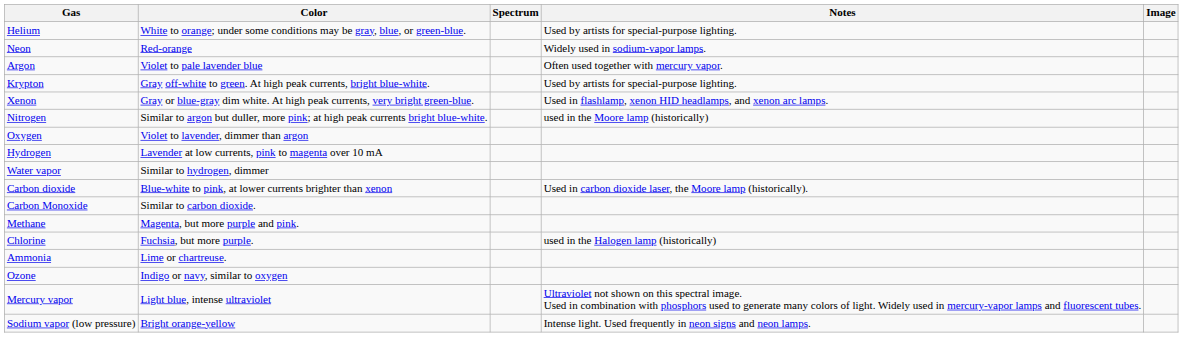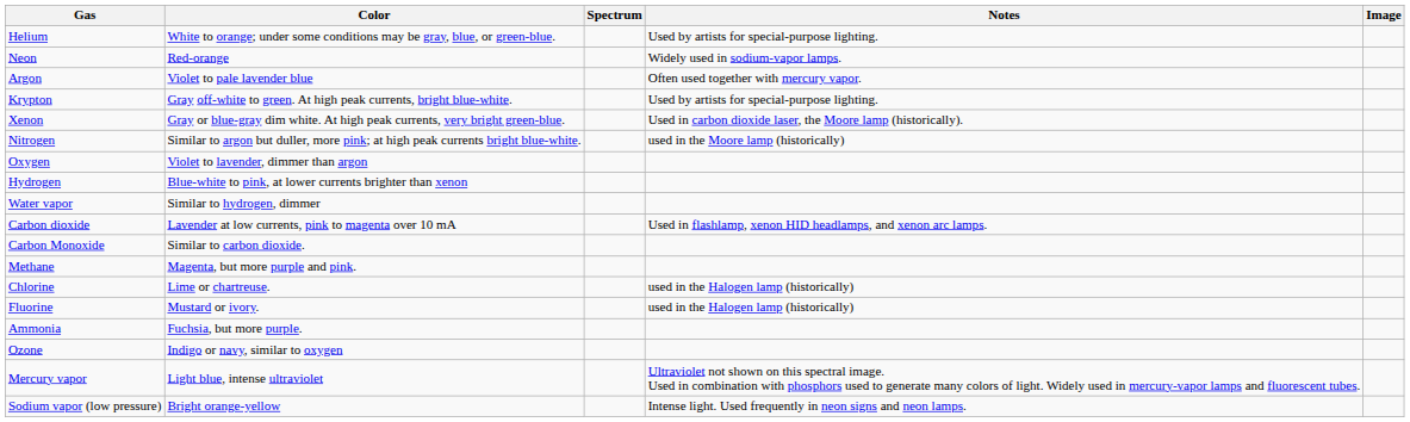 <table class="wikitable">
 <tr>
 <th>Gas</th>
 <th>Color</th>
 <th>Spectrum</th>
 <th>Notes</th>
 <th>Image</th>
 </tr>
 <tr>
 <td><a href='#'>Helium</a></td>
 <td><a href='#'>White</a> to <a href='#'>orange</a>; under some conditions may be <a href='#'>gray</a>, <a href='#'>blue</a>, or <a href='#'>green-blue</a>.</td>
 <td></td>
 <td>Used by artists for special-purpose lighting.</td>
 <td></td>
 </tr>
 <tr>
 <td><a href='#'>Neon</a></td>
 <td><a href='#'>Red-orange</a></td>
 <td></td>
 <td>Widely used in <a href='#'>sodium-vapor lamps</a>.</td>
 <td></td>
 </tr>
 <tr>
 <td><a href='#'>Argon</a></td>
 <td><a href='#'>Violet</a> to <a href='#'>pale lavender blue</a></td>
 <td></td>
 <td>Often used together with <a href='#'>mercury vapor</a>.</td>
 <td></td>
 </tr>
 <tr>
 <td><a href='#'>Krypton</a></td>
 <td><a href='#'>Gray</a> <a href='#'>off-white</a> to <a href='#'>green</a>. At high peak currents, <a href='#'>bright blue-white</a>.</td>
 <td></td>
 <td>Used by artists for special-purpose lighting.</td>
 <td></td>
 </tr>
 <tr>
 <td><a href='#'>Xenon</a></td>
 <td><a href='#'>Gray</a> or <a href='#'>blue-gray</a> dim white. At high peak currents, <a href='#'>very bright green-blue</a>.</td>
 <td></td>
-<td>Used in <a href='#'>flashlamp</a>, <a href='#'>xenon HID headlamps</a>, and <a href='#'>xenon arc lamps</a>.</td>
+<td>Used in <a href='#'>carbon dioxide laser</a>, the <a href='#'>Moore lamp</a> (historically).</td>
 <td></td>
 </tr>
 <tr>
 <td><a href='#'>Nitrogen</a></td>
 <td>Similar to <a href='#'>argon</a> but duller, more <a href='#'>pink</a>; at high peak currents <a href='#'>bright blue-white</a>.</td>
 <td></td>
 <td>used in the <a href='#'>Moore lamp</a> (historically)</td>
 <td></td>
 </tr>
 <tr>
 <td><a href='#'>Oxygen</a></td>
 <td><a href='#'>Violet</a> to <a href='#'>lavender</a>, dimmer than <a href='#'>argon</a></td>
 <td></td>
 <td></td>
 <td></td>
 </tr>
 <tr>
 <td><a href='#'>Hydrogen</a></td>
-<td><a href='#'>Lavender</a> at low currents, <a href='#'>pink</a> to <a href='#'>magenta</a> over 10 mA</td>
+<td><a href='#'>Blue-white</a> to <a href='#'>pink</a>, at lower currents brighter than <a href='#'>xenon</a></td>
 <td></td>
 <td></td>
 <td></td>
 </tr>
 <tr>
 <td><a href='#'>Water vapor</a></td>
 <td>Similar to <a href='#'>hydrogen</a>, dimmer</td>
 <td></td>
 <td></td>
 </tr>
 <tr>
 <td><a href='#'>Carbon dioxide</a></td>
-<td><a href='#'>Blue-white</a> to <a href='#'>pink</a>, at lower currents brighter than <a href='#'>xenon</a></td>
+<td><a href='#'>Lavender</a> at low currents, <a href='#'>pink</a> to <a href='#'>magenta</a> over 10 mA</td>
 <td></td>
-<td>Used in <a href='#'>carbon dioxide laser</a>, the <a href='#'>Moore lamp</a> (historically).</td>
+<td>Used in <a href='#'>flashlamp</a>, <a href='#'>xenon HID headlamps</a>, and <a href='#'>xenon arc lamps</a>.</td>
 <td></td>
 </tr>
 <tr>
 <td><a href='#'>Carbon Monoxide</a></td>
 <td>Similar to <a href='#'>carbon dioxide</a>.</td>
 <td></td>
 <td></td>
 <td></td>
 </tr>
 <tr>
 <td><a href='#'>Methane</a></td>
 <td><a href='#'>Magenta</a>, but more <a href='#'>purple</a> and <a href='#'>pink</a>.</td>
 <td></td>
 <td></td>
 <td></td>
 </tr>
 <tr>
 <td><a href='#'>Chlorine</a></td>
-<td><a href='#'>Fuchsia</a>, but more <a href='#'>purple</a>.</td>
+<td><a href='#'>Lime</a> or <a href='#'>chartreuse</a>.</td>
+<td></td>
+<td>used in the <a href='#'>Halogen lamp</a> (historically)</td>
+<td></td>
+</tr>
+<tr>
+<td><a href='#'>Fluorine</a></td>
+<td><a href='#'>Mustard</a> or <a href='#'>ivory</a>.</td>
 <td></td>
 <td>used in the <a href='#'>Halogen lamp</a> (historically)</td>
 <td></td>
 </tr>
 <tr>
 <td><a href='#'>Ammonia</a></td>
-<td><a href='#'>Lime</a> or <a href='#'>chartreuse</a>.</td>
+<td><a href='#'>Fuchsia</a>, but more <a href='#'>purple</a>.</td>
 <td></td>
 <td></td>
 </tr>
 <tr>
 <td><a href='#'>Ozone</a></td>
 <td><a href='#'>Indigo</a> or <a href='#'>navy</a>, similar to <a href='#'>oxygen</a></td>
 <td></td>
 <td></td>
 <td></td>
 </tr>
 <tr>
 <td><a href='#'>Mercury vapor</a></td>
 <td><a href='#'>Light blue</a>, intense <a href='#'>ultraviolet</a></td>
 <td></td>
 <td><a href='#'>Ultraviolet</a> not shown on this spectral image.<br>Used in combination with <a href='#'>phosphors</a> used to generate many colors of light. Widely used in <a href='#'>mercury-vapor lamps</a> and <a href='#'>fluorescent tubes</a>.</td>
 <td></td>
 </tr>
 <tr>
 <td><a href='#'>Sodium vapor</a> (low pressure)</td>
 <td><a href='#'>Bright orange-yellow</a></td>
 <td></td>
 <td>Intense light. Used frequently in <a href='#'>neon signs</a> and <a href='#'>neon lamps</a>.</td>
 <td></td>
 </tr>
 </table>
